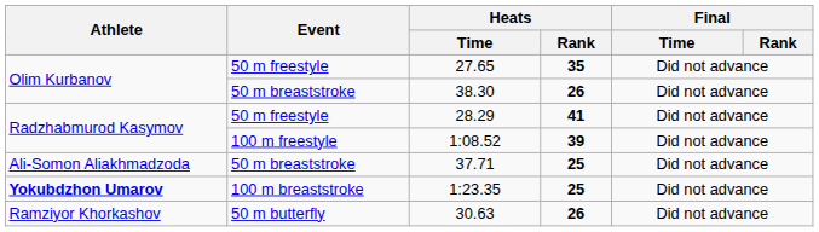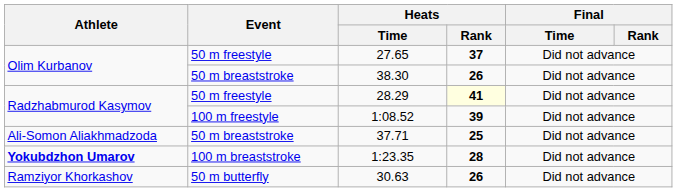 <table class="wikitable" width="85%" style="text-align:center; font-size:90%">
 <tr>
 <th rowspan="2" width="22%">Athlete</th>
 <th rowspan="2" width="18%">Event</th>
 <th colspan="2" width="20%">Heats</th>
 <th colspan="2" width="20%">Final</th>
 </tr>
 <tr>
 <th width="13%">Time</th>
 <th>Rank</th>
 <th width="13%">Time</th>
 <th>Rank</th>
 </tr>
 <tr>
 <td rowspan="2" align="left"><a href='#'>Olim Kurbanov</a></td>
 <td align="left"><a href='#'>50 m freestyle</a></td>
 <td>27.65</td>
-<td><strong>35</strong></td>
+<td><strong>37</strong></td>
 <td colspan=2>Did not advance</td>
 </tr>
 <tr>
 <td align="left"><a href='#'>50 m breaststroke</a></td>
 <td>38.30</td>
 <td><strong>26</strong></td>
 <td colspan=2>Did not advance</td>
 </tr>
 <tr>
 <td rowspan="2" align="left"><a href='#'>Radzhabmurod Kasymov</a></td>
 <td align="left"><a href='#'>50 m freestyle</a></td>
 <td>28.29</td>
-<td><strong>41</strong></td>
+<td style="background: lightyellow;"><strong>41</strong></td>
 <td colspan=2>Did not advance</td>
 </tr>
 <tr>
 <td align="left"><a href='#'>100 m freestyle</a></td>
 <td>1:08.52</td>
 <td><strong>39</strong></td>
 <td colspan=2>Did not advance</td>
 </tr>
 <tr>
 <td align="left"><a href='#'>Ali-Somon Aliakhmadzoda</a></td>
 <td align="left"><a href='#'>50 m breaststroke</a></td>
 <td>37.71</td>
 <td><strong>25</strong></td>
 <td colspan=2>Did not advance</td>
 </tr>
 <tr>
 <td align="left"><strong><a href='#'>Yokubdzhon Umarov</a></strong></td>
 <td align="left"><a href='#'>100 m breaststroke</a></td>
 <td>1:23.35</td>
-<td><strong>25</strong></td>
+<td><strong>28</strong></td>
 <td colspan=2>Did not advance</td>
 </tr>
 <tr>
 <td align="left"><a href='#'>Ramziyor Khorkashov</a></td>
 <td align="left"><a href='#'>50 m butterfly</a></td>
 <td>30.63</td>
 <td><strong>26</strong></td>
 <td colspan=2>Did not advance</td>
 </tr>
 </table>
